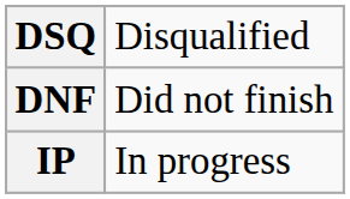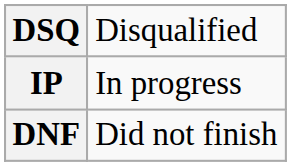 <table class="wikitable">
 <tr>
 <th scope="row">DSQ</th>
 <td>Disqualified</td>
 </tr>
 <tr>
+<th scope="row">IP</th>
+<td>In progress</td>
+</tr>
+<tr>
 <th scope="row">DNF</th>
 <td>Did not finish</td>
 </tr>
-<tr>
-<th scope="row">IP</th>
-<td>In progress</td>
-</tr>
 </table>
